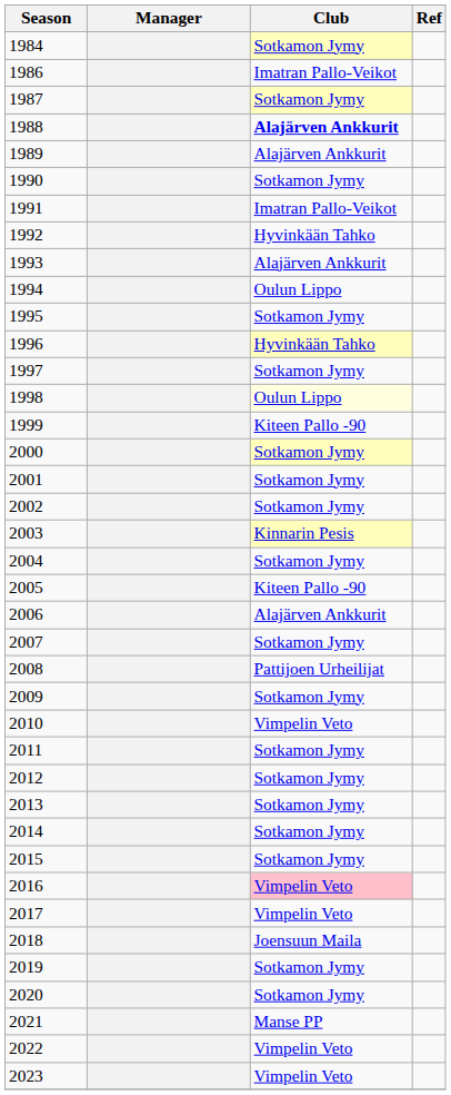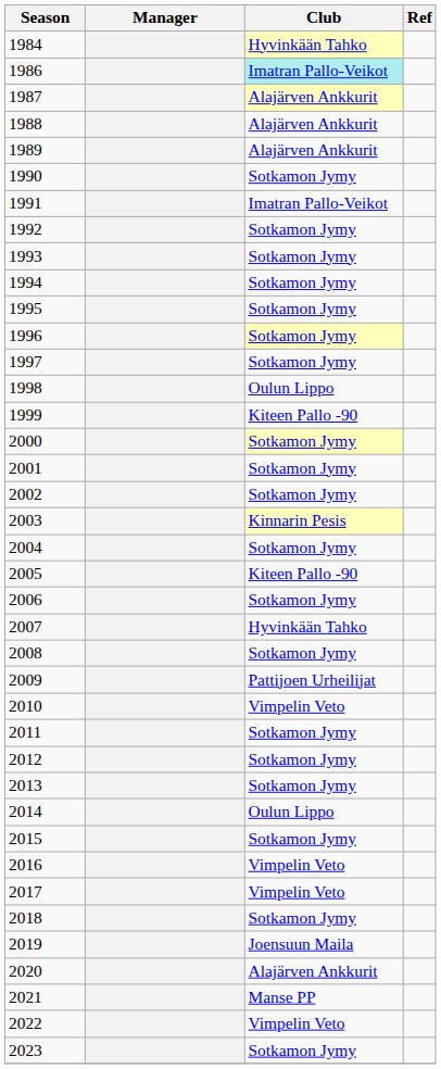 <table class="sortable wikitable plainrowheaders">
 <tr>
 <th scope="col" width=70px>Season</th>
 <th scope="col" width=145px>Manager</th>
 <th scope="col" width=145px>Club</th>
 <th scope="col" class="unsortable">Ref</th>
 </tr>
 <tr>
 <td>1984</td>
 <th scope="row"> </th>
-<td style="background:#ffb"><a href='#'>Sotkamon Jymy</a></td>
+<td style="background:#ffb"><a href='#'>Hyvinkään Tahko</a></td>
 <td></td>
 </tr>
 <tr>
 <td>1986</td>
 <th scope="row"></th>
-<td><a href='#'>Imatran Pallo-Veikot</a></td>
+<td style="background: paleturquoise;"><a href='#'>Imatran Pallo-Veikot</a></td>
 <td></td>
 </tr>
 <tr>
 <td>1987</td>
 <th scope="row"> </th>
-<td style="background:#ffb"><a href='#'>Sotkamon Jymy</a></td>
+<td style="background:#ffb"><a href='#'>Alajärven Ankkurit</a></td>
 <td></td>
 </tr>
 <tr>
 <td>1988</td>
 <th scope="row"> </th>
-<td><strong><a href='#'>Alajärven Ankkurit</a></strong></td>
+<td><a href='#'>Alajärven Ankkurit</a></td>
 <td></td>
 </tr>
 <tr>
 <td>1989</td>
 <th scope="row"> </th>
 <td><a href='#'>Alajärven Ankkurit</a></td>
 <td></td>
 </tr>
 <tr>
 <td>1990</td>
 <th scope="row"> </th>
 <td><a href='#'>Sotkamon Jymy</a></td>
 <td></td>
 </tr>
 <tr>
 <td>1991</td>
 <th scope="row"></th>
 <td><a href='#'>Imatran Pallo-Veikot</a></td>
 <td></td>
 </tr>
 <tr>
 <td>1992</td>
 <th scope="row"> </th>
-<td><a href='#'>Hyvinkään Tahko</a></td>
+<td><a href='#'>Sotkamon Jymy</a></td>
 <td></td>
 </tr>
 <tr>
 <td>1993</td>
 <th scope="row"> </th>
-<td><a href='#'>Alajärven Ankkurit</a></td>
+<td><a href='#'>Sotkamon Jymy</a></td>
 <td></td>
 </tr>
 <tr>
 <td>1994</td>
 <th scope="row"></th>
-<td><a href='#'>Oulun Lippo</a></td>
+<td><a href='#'>Sotkamon Jymy</a></td>
 <td></td>
 </tr>
 <tr>
 <td>1995</td>
 <th scope="row"> </th>
 <td><a href='#'>Sotkamon Jymy</a></td>
 <td></td>
 </tr>
 <tr>
 <td>1996</td>
 <th scope="row"> </th>
-<td style="background:#ffb"><a href='#'>Hyvinkään Tahko</a></td>
+<td style="background:#ffb"><a href='#'>Sotkamon Jymy</a></td>
 <td></td>
 </tr>
 <tr>
 <td>1997</td>
 <th scope="row"> </th>
 <td><a href='#'>Sotkamon Jymy</a></td>
 <td></td>
 </tr>
 <tr>
 <td>1998</td>
 <th scope="row"></th>
-<td style="background: lightyellow;"><a href='#'>Oulun Lippo</a></td>
+<td><a href='#'>Oulun Lippo</a></td>
 <td></td>
 </tr>
 <tr>
 <td>1999</td>
 <th scope="row"> </th>
 <td><a href='#'>Kiteen Pallo -90</a></td>
 <td></td>
 </tr>
 <tr>
 <td>2000</td>
 <th scope="row"> </th>
 <td style="background:#ffb"><a href='#'>Sotkamon Jymy</a></td>
 <td></td>
 </tr>
 <tr>
 <td>2001</td>
 <th scope="row"> </th>
 <td><a href='#'>Sotkamon Jymy</a></td>
 <td></td>
 </tr>
 <tr>
 <td>2002</td>
 <th scope="row"> </th>
 <td><a href='#'>Sotkamon Jymy</a></td>
 <td></td>
 </tr>
 <tr>
 <td>2003</td>
 <th scope="row"> </th>
 <td style="background:#ffb"><a href='#'>Kinnarin Pesis</a></td>
 <td></td>
 </tr>
 <tr>
 <td>2004</td>
 <th scope="row"> </th>
 <td><a href='#'>Sotkamon Jymy</a></td>
 <td></td>
 </tr>
 <tr>
 <td>2005</td>
 <th scope="row"> </th>
 <td><a href='#'>Kiteen Pallo -90</a></td>
 <td></td>
 </tr>
 <tr>
 <td>2006</td>
 <th scope="row"> </th>
-<td><a href='#'>Alajärven Ankkurit</a></td>
+<td><a href='#'>Sotkamon Jymy</a></td>
 <td></td>
 </tr>
 <tr>
 <td>2007</td>
 <th scope="row"></th>
-<td><a href='#'>Sotkamon Jymy</a></td>
+<td><a href='#'>Hyvinkään Tahko</a></td>
 <td></td>
 </tr>
 <tr>
 <td>2008</td>
 <th scope="row"></th>
-<td><a href='#'>Pattijoen Urheilijat</a></td>
+<td><a href='#'>Sotkamon Jymy</a></td>
 <td></td>
 </tr>
 <tr>
 <td>2009</td>
 <th scope="row"> </th>
-<td><a href='#'>Sotkamon Jymy</a></td>
+<td><a href='#'>Pattijoen Urheilijat</a></td>
 <td></td>
 </tr>
 <tr>
 <td>2010</td>
 <th scope="row"></th>
 <td><a href='#'>Vimpelin Veto</a></td>
 <td></td>
 </tr>
 <tr>
 <td>2011</td>
 <th scope="row"> </th>
 <td><a href='#'>Sotkamon Jymy</a></td>
 <td></td>
 </tr>
 <tr>
 <td>2012</td>
 <th scope="row"> </th>
 <td><a href='#'>Sotkamon Jymy</a></td>
 <td></td>
 </tr>
 <tr>
 <td>2013</td>
 <th scope="row"> </th>
 <td><a href='#'>Sotkamon Jymy</a></td>
 <td></td>
 </tr>
 <tr>
 <td>2014</td>
 <th scope="row"> </th>
-<td><a href='#'>Sotkamon Jymy</a></td>
+<td><a href='#'>Oulun Lippo</a></td>
 <td></td>
 </tr>
 <tr>
 <td>2015</td>
 <th scope="row"> </th>
 <td><a href='#'>Sotkamon Jymy</a></td>
 <td></td>
 </tr>
 <tr>
 <td>2016</td>
 <th scope="row"> </th>
-<td style="background: pink;"><a href='#'>Vimpelin Veto</a></td>
+<td><a href='#'>Vimpelin Veto</a></td>
 <td></td>
 </tr>
 <tr>
 <td>2017</td>
 <th scope="row"> </th>
 <td><a href='#'>Vimpelin Veto</a></td>
 <td></td>
 </tr>
 <tr>
 <td>2018</td>
 <th scope="row"></th>
-<td><a href='#'>Joensuun Maila</a></td>
+<td><a href='#'>Sotkamon Jymy</a></td>
 <td></td>
 </tr>
 <tr>
 <td>2019</td>
 <th scope="row"></th>
-<td><a href='#'>Sotkamon Jymy</a></td>
+<td><a href='#'>Joensuun Maila</a></td>
 <td></td>
 </tr>
 <tr>
 <td>2020</td>
 <th scope="row"></th>
-<td><a href='#'>Sotkamon Jymy</a></td>
+<td><a href='#'>Alajärven Ankkurit</a></td>
 <td></td>
 </tr>
 <tr>
 <td>2021</td>
 <th scope="row"></th>
 <td><a href='#'>Manse PP</a></td>
 <td></td>
 </tr>
 <tr>
 <td>2022</td>
 <th scope="row"></th>
 <td><a href='#'>Vimpelin Veto</a></td>
 <td></td>
 </tr>
 <tr>
 <td>2023</td>
 <th scope="row"> </th>
-<td><a href='#'>Vimpelin Veto</a></td>
+<td><a href='#'>Sotkamon Jymy</a></td>
 <td></td>
 </tr>
 <tr>
 </tr>
 </table>
